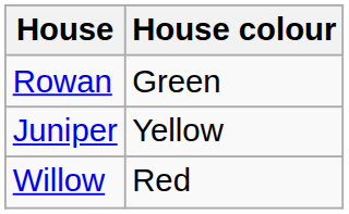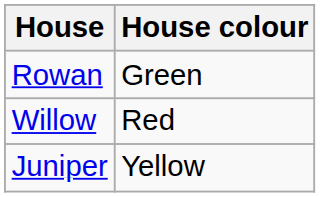 <table class="wikitable">
 <tr>
 <th>House</th>
 <th>House colour</th>
 </tr>
 <tr>
 <td><a href='#'>Rowan</a></td>
 <td>Green</td>
 </tr>
 <tr>
+<td><a href='#'>Willow</a></td>
+<td>Red</td>
+</tr>
+<tr>
 <td><a href='#'>Juniper</a></td>
 <td>Yellow</td>
 </tr>
-<tr>
-<td><a href='#'>Willow</a></td>
-<td>Red</td>
-</tr>
 </table>
